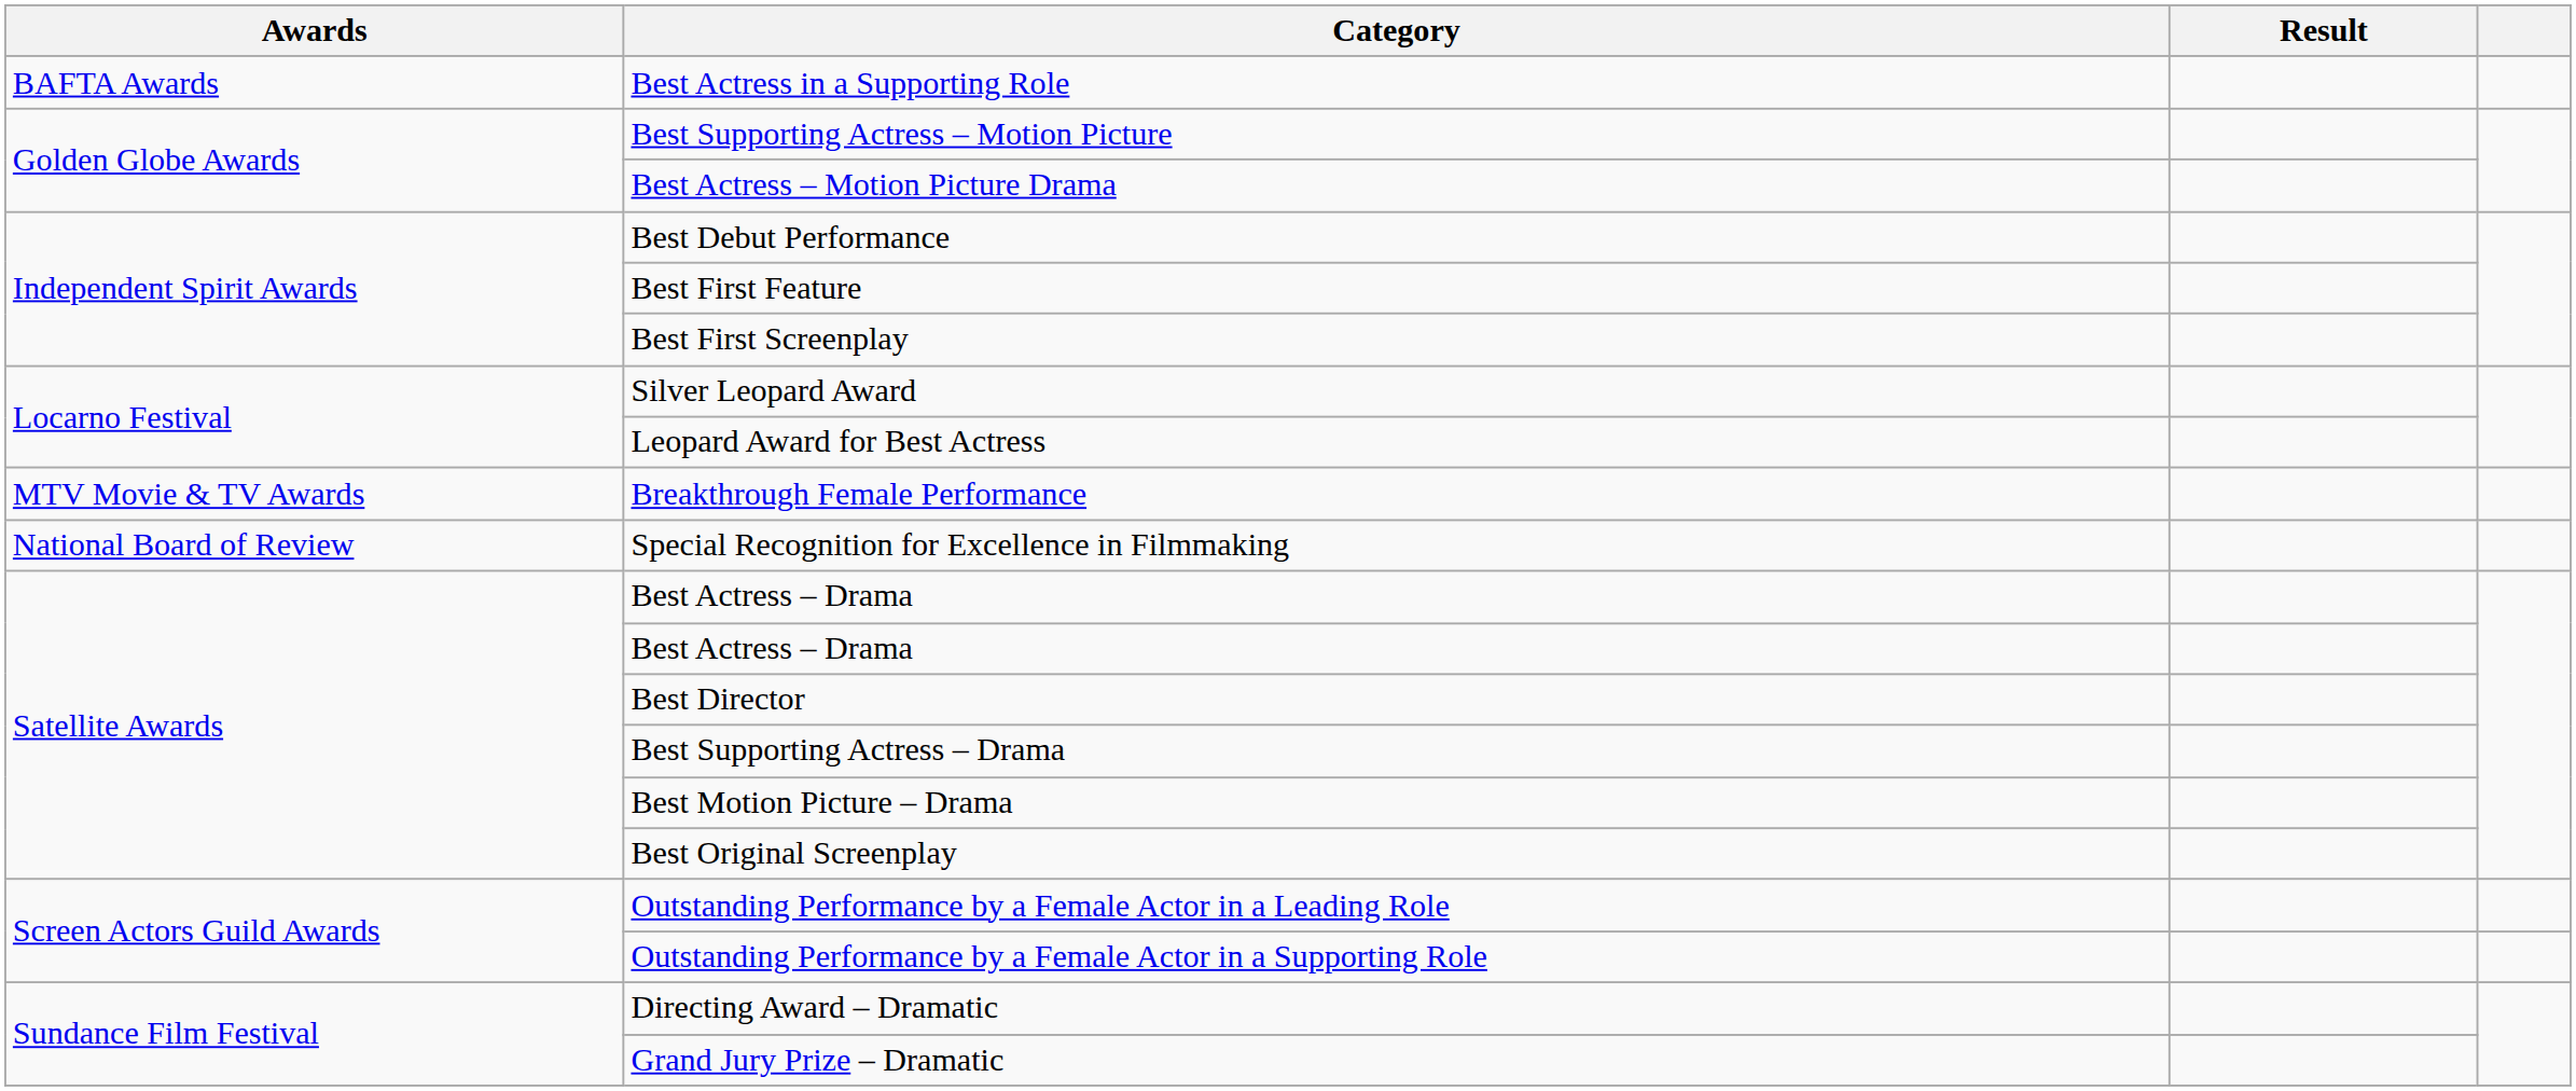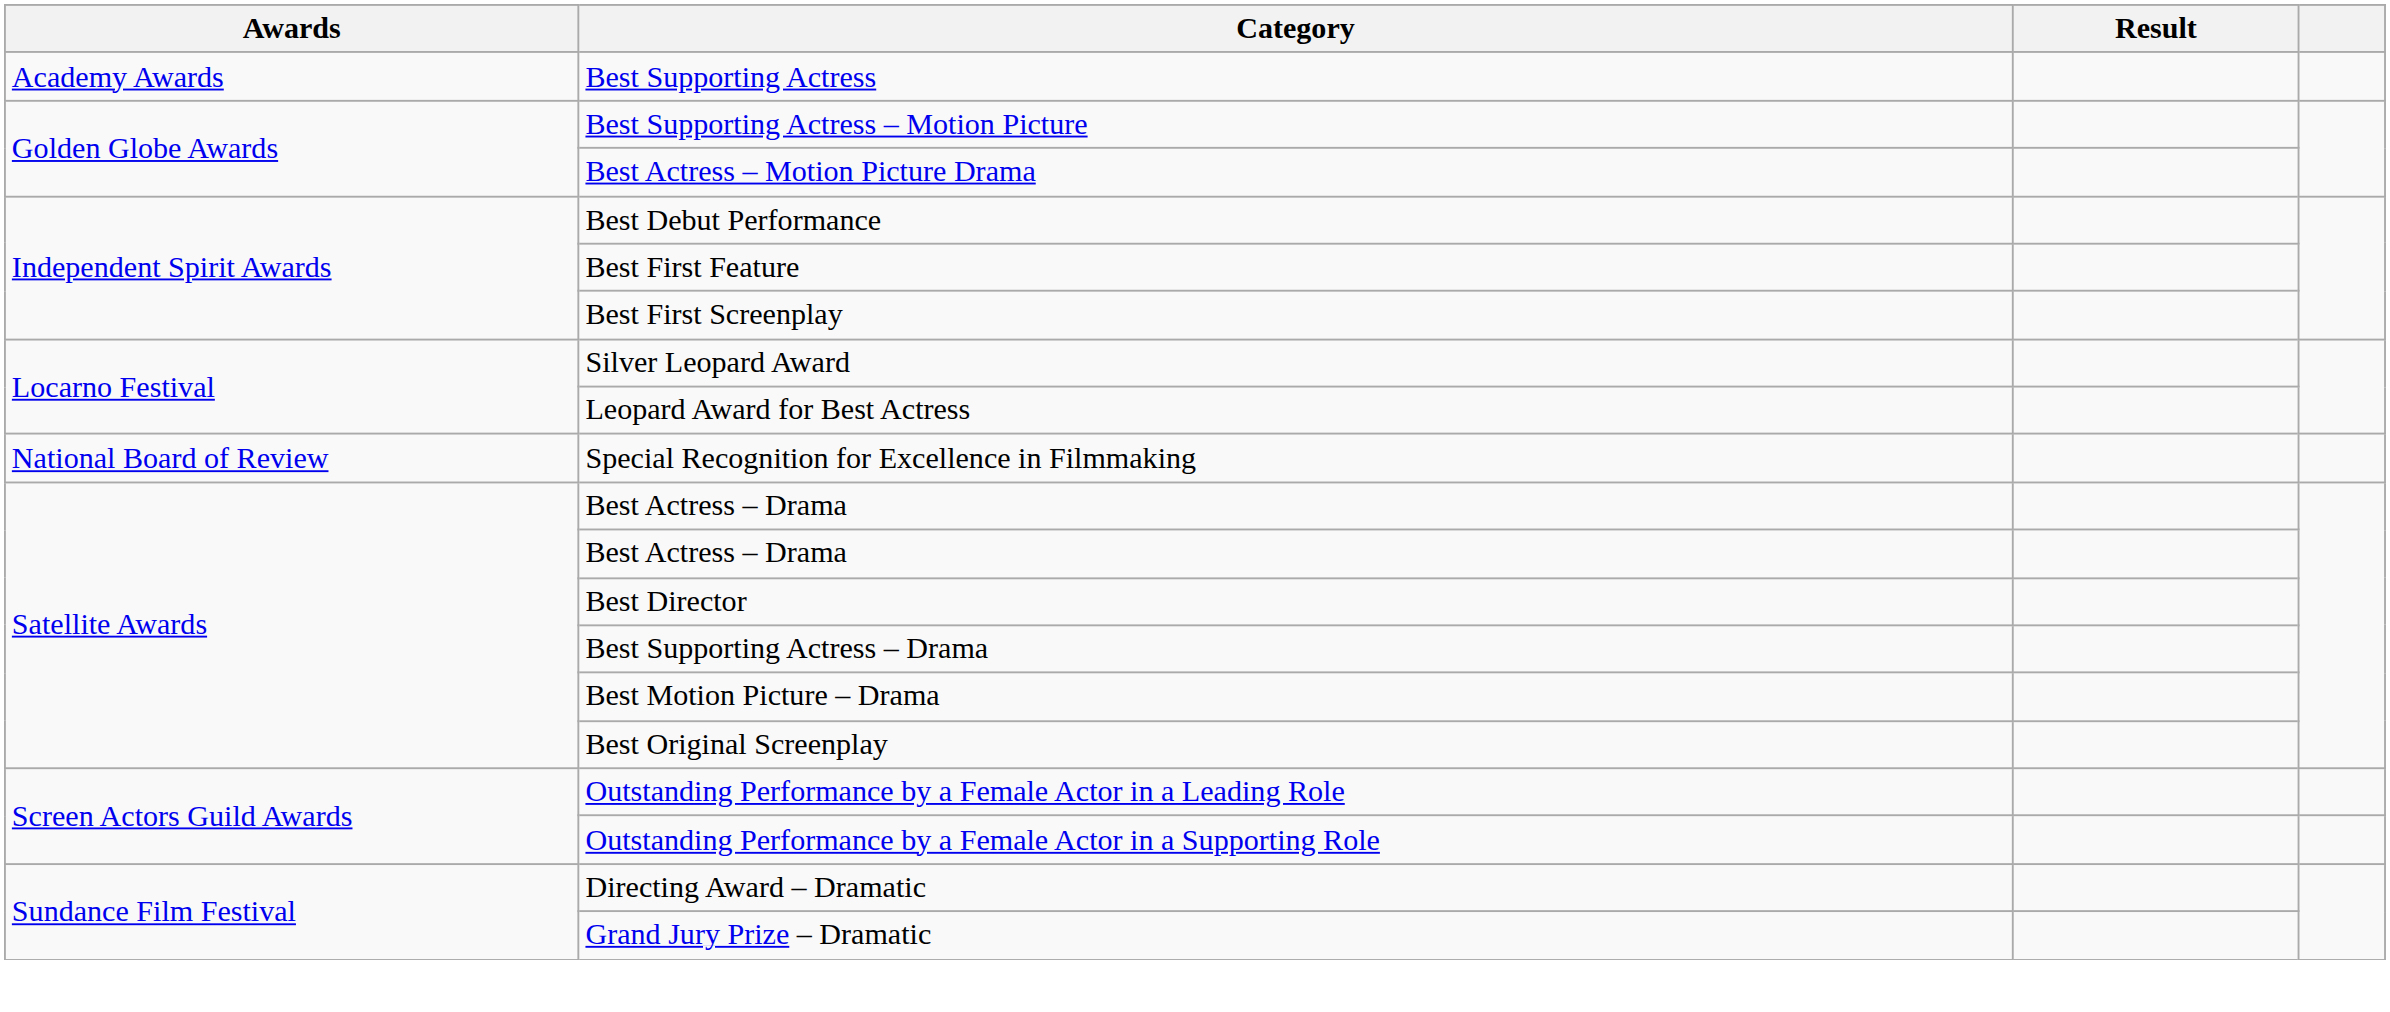 <table class="wikitable" style="width:80%;">
 <tr>
 <th width=20%>Awards</th>
 <th style="width:50%;">Category</th>
 <th style="width:10%;">Result</th>
 <th width=3%></th>
 </tr>
 <tr>
-<td><a href='#'>BAFTA Awards</a></td>
-<td><a href='#'>Best Actress in a Supporting Role</a> </td>
+<td rowspan="1"><a href='#'>Academy Awards</a></td>
+<td><a href='#'>Best Supporting Actress</a> </td>
 <td></td>
 <td align=center></td>
 </tr>
 <tr>
 <td rowspan="2"><a href='#'>Golden Globe Awards</a></td>
 <td><a href='#'>Best Supporting Actress – Motion Picture</a> </td>
 <td></td>
 <td rowspan="2" align="center"></td>
 </tr>
 <tr>
 <td><a href='#'>Best Actress – Motion Picture Drama</a> </td>
 <td></td>
 </tr>
 <tr>
 <td rowspan="3"><a href='#'>Independent Spirit Awards</a></td>
 <td>Best Debut Performance </td>
 <td></td>
 <td rowspan="3" align="center"></td>
 </tr>
 <tr>
 <td>Best First Feature </td>
 <td></td>
 </tr>
 <tr>
 <td>Best First Screenplay </td>
 <td></td>
 </tr>
 <tr>
 <td rowspan="2"><a href='#'>Locarno Festival</a></td>
 <td>Silver Leopard Award </td>
 <td></td>
 <td rowspan="2" align="center"></td>
 </tr>
 <tr>
 <td>Leopard Award for Best Actress </td>
 <td></td>
-</tr>
-<tr>
-<td><a href='#'>MTV Movie & TV Awards</a></td>
-<td><a href='#'>Breakthrough Female Performance</a> </td>
-<td></td>
-<td align=center></td>
 </tr>
 <tr>
 <td><a href='#'>National Board of Review</a></td>
 <td>Special Recognition for Excellence in Filmmaking</td>
 <td></td>
 <td align="center"></td>
 </tr>
 <tr>
 <td rowspan="6"><a href='#'>Satellite Awards</a></td>
 <td>Best Actress – Drama </td>
 <td></td>
 <td rowspan="6" align="center"></td>
 </tr>
 <tr>
 <td>Best Actress – Drama </td>
 <td></td>
 </tr>
 <tr>
 <td>Best Director </td>
 <td></td>
 </tr>
 <tr>
 <td>Best Supporting Actress – Drama </td>
 <td></td>
 </tr>
 <tr>
 <td>Best Motion Picture – Drama</td>
 <td></td>
 </tr>
 <tr>
 <td>Best Original Screenplay </td>
 <td></td>
 </tr>
 <tr>
 <td rowspan="2"><a href='#'>Screen Actors Guild Awards</a></td>
 <td><a href='#'>Outstanding Performance by a Female Actor in a Leading Role</a> </td>
 <td></td>
 <td align="center"></td>
 </tr>
 <tr>
 <td><a href='#'>Outstanding Performance by a Female Actor in a Supporting Role</a> </td>
 <td></td>
 <td align="center"></td>
 </tr>
 <tr>
 <td rowspan="2"><a href='#'>Sundance Film Festival</a></td>
 <td>Directing Award – Dramatic </td>
 <td></td>
 <td rowspan="2" align="center"></td>
 </tr>
 <tr>
 <td><a href='#'>Grand Jury Prize</a> – Dramatic</td>
 <td></td>
 </tr>
 </table>
